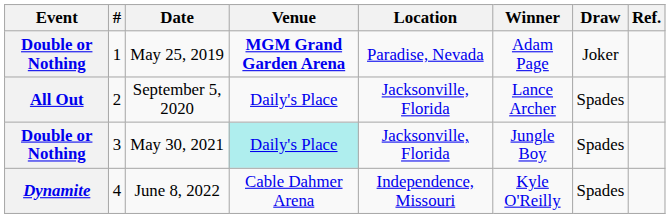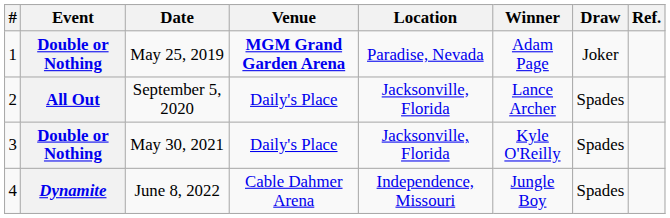 <table class="wikitable plainrowheaders" style="width:101%; text-align:center;">
 <tr>
+<th>#</th>
 <th>Event</th>
-<th>#</th>
 <th>Date</th>
 <th>Venue</th>
 <th>Location</th>
 <th>Winner</th>
 <th>Draw</th>
 <th>Ref.</th>
 </tr>
 <tr>
+<td>1</td>
 <th><a href='#'>Double or Nothing</a></th>
-<td>1</td>
 <td>May 25, 2019</td>
 <td><strong><a href='#'>MGM Grand Garden Arena</a></strong></td>
 <td><a href='#'>Paradise, Nevada</a></td>
 <td><a href='#'>Adam Page</a></td>
 <td>Joker</td>
 <td></td>
 </tr>
 <tr>
+<td>2</td>
 <th><a href='#'>All Out</a></th>
-<td>2</td>
 <td>September 5, 2020</td>
 <td><a href='#'>Daily's Place</a></td>
 <td><a href='#'>Jacksonville, Florida</a></td>
 <td><a href='#'>Lance Archer</a></td>
 <td>Spades</td>
 <td></td>
 </tr>
 <tr>
+<td>3</td>
 <th><a href='#'>Double or Nothing</a></th>
-<td>3</td>
 <td>May 30, 2021</td>
-<td style="background: paleturquoise;"><a href='#'>Daily's Place</a></td>
+<td><a href='#'>Daily's Place</a></td>
 <td><a href='#'>Jacksonville, Florida</a></td>
+<td><a href='#'>Kyle O'Reilly</a></td>
+<td>Spades</td>
+<td></td>
+</tr>
+<tr>
+<td>4</td>
+<th><em><a href='#'>Dynamite</a></em></th>
+<td>June 8, 2022</td>
+<td><a href='#'>Cable Dahmer Arena</a></td>
+<td><a href='#'>Independence, Missouri</a></td>
 <td><a href='#'>Jungle Boy</a></td>
 <td>Spades</td>
 <td></td>
 </tr>
-<tr>
-<th><em><a href='#'>Dynamite</a></em></th>
-<td>4</td>
-<td>June 8, 2022</td>
-<td><a href='#'>Cable Dahmer Arena</a></td>
-<td><a href='#'>Independence, Missouri</a></td>
-<td><a href='#'>Kyle O'Reilly</a></td>
-<td>Spades</td>
-<td></td>
-</tr>
 </table>
